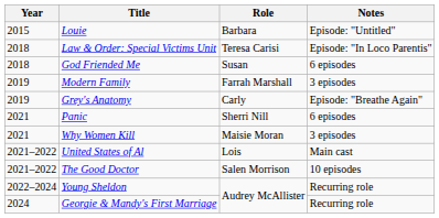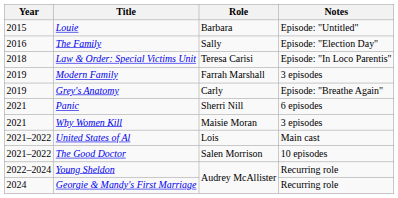 <table class="wikitable">
 <tr>
 <th>Year</th>
 <th>Title</th>
 <th>Role</th>
 <th>Notes</th>
 </tr>
 <tr>
 <td>2015</td>
 <td><em><a href='#'>Louie</a></em></td>
 <td>Barbara</td>
 <td>Episode: "Untitled"</td>
 </tr>
 <tr>
+<td>2016</td>
+<td><em><a href='#'>The Family</a></em></td>
+<td>Sally</td>
+<td>Episode: "Election Day"</td>
+</tr>
+<tr>
 <td>2018</td>
 <td><em><a href='#'>Law & Order: Special Victims Unit</a></em></td>
 <td>Teresa Carisi</td>
 <td>Episode: "In Loco Parentis"</td>
-</tr>
-<tr>
-<td>2018</td>
-<td><em><a href='#'>God Friended Me</a></em></td>
-<td>Susan</td>
-<td>6 episodes</td>
 </tr>
 <tr>
 <td>2019</td>
 <td><em><a href='#'>Modern Family</a></em></td>
 <td>Farrah Marshall</td>
 <td>3 episodes</td>
 </tr>
 <tr>
 <td>2019</td>
 <td><em><a href='#'>Grey's Anatomy</a></em></td>
 <td>Carly</td>
 <td>Episode: "Breathe Again"</td>
 </tr>
 <tr>
 <td>2021</td>
 <td><em><a href='#'>Panic</a></em></td>
 <td>Sherri Nill</td>
 <td>6 episodes</td>
 </tr>
 <tr>
 <td>2021</td>
 <td><em><a href='#'>Why Women Kill</a></em></td>
 <td>Maisie Moran</td>
 <td>3 episodes</td>
 </tr>
 <tr>
 <td>2021–2022</td>
 <td><em><a href='#'>United States of Al</a></em></td>
 <td>Lois</td>
 <td>Main cast</td>
 </tr>
 <tr>
 <td>2021–2022</td>
 <td><em><a href='#'>The Good Doctor</a></em></td>
 <td>Salen Morrison</td>
 <td>10 episodes</td>
 </tr>
 <tr>
 <td>2022–2024</td>
 <td><em><a href='#'>Young Sheldon</a></em></td>
 <td rowspan="2">Audrey McAllister</td>
 <td>Recurring role</td>
 </tr>
 <tr>
 <td>2024</td>
 <td><em><a href='#'>Georgie & Mandy's First Marriage</a></em></td>
 <td>Recurring role</td>
 </tr>
 </table>
